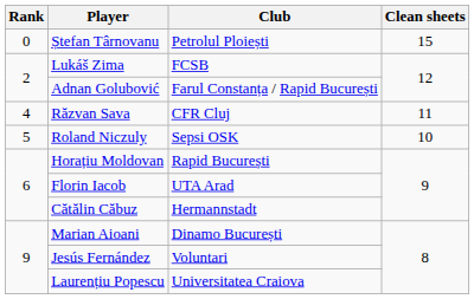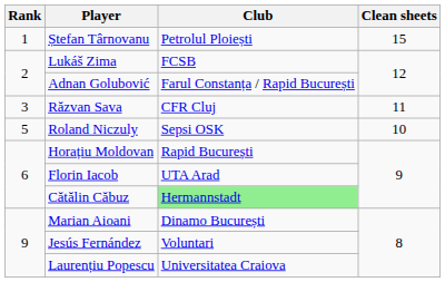 <table class="wikitable">
 <tr>
 <th>Rank</th>
 <th>Player</th>
 <th>Club</th>
 <th>Clean sheets</th>
 </tr>
 <tr>
-<td rowspan=1 align=center>0</td>
+<td rowspan=1 align=center>1</td>
 <td> <a href='#'>Ștefan Târnovanu</a></td>
 <td><a href='#'>Petrolul Ploiești</a></td>
 <td rowspan=1 align=center>15</td>
 </tr>
 <tr>
 <td rowspan=2 align=center>2</td>
 <td> <a href='#'>Lukáš Zima</a></td>
 <td><a href='#'>FCSB</a></td>
 <td rowspan=2 align=center>12</td>
 </tr>
 <tr>
 <td> <a href='#'>Adnan Golubović</a></td>
 <td><a href='#'>Farul Constanța</a> / <a href='#'>Rapid București</a></td>
 </tr>
 <tr>
-<td rowspan=1 align=center>4</td>
+<td rowspan=1 align=center>3</td>
 <td> <a href='#'>Răzvan Sava</a></td>
 <td><a href='#'>CFR Cluj</a></td>
 <td rowspan=1 align=center>11</td>
 </tr>
 <tr>
 <td rowspan=1 align=center>5</td>
 <td> <a href='#'>Roland Niczuly</a></td>
 <td><a href='#'>Sepsi OSK</a></td>
 <td rowspan=1 align=center>10</td>
 </tr>
 <tr>
 <td rowspan=3 align=center>6</td>
 <td> <a href='#'>Horațiu Moldovan</a></td>
 <td><a href='#'>Rapid București</a></td>
 <td rowspan=3 align=center>9</td>
 </tr>
 <tr>
 <td> <a href='#'>Florin Iacob</a></td>
 <td><a href='#'>UTA Arad</a></td>
 </tr>
 <tr>
 <td> <a href='#'>Cătălin Căbuz</a></td>
-<td><a href='#'>Hermannstadt</a></td>
+<td style="background: lightgreen;"><a href='#'>Hermannstadt</a></td>
 </tr>
 <tr>
 <td rowspan=3 align=center>9</td>
 <td> <a href='#'>Marian Aioani</a></td>
 <td><a href='#'>Dinamo București</a></td>
 <td rowspan=3 align=center>8</td>
 </tr>
 <tr>
 <td> <a href='#'>Jesús Fernández</a></td>
 <td><a href='#'>Voluntari</a></td>
 </tr>
 <tr>
 <td> <a href='#'>Laurențiu Popescu</a></td>
 <td><a href='#'>Universitatea Craiova</a></td>
 </tr>
 </table>
